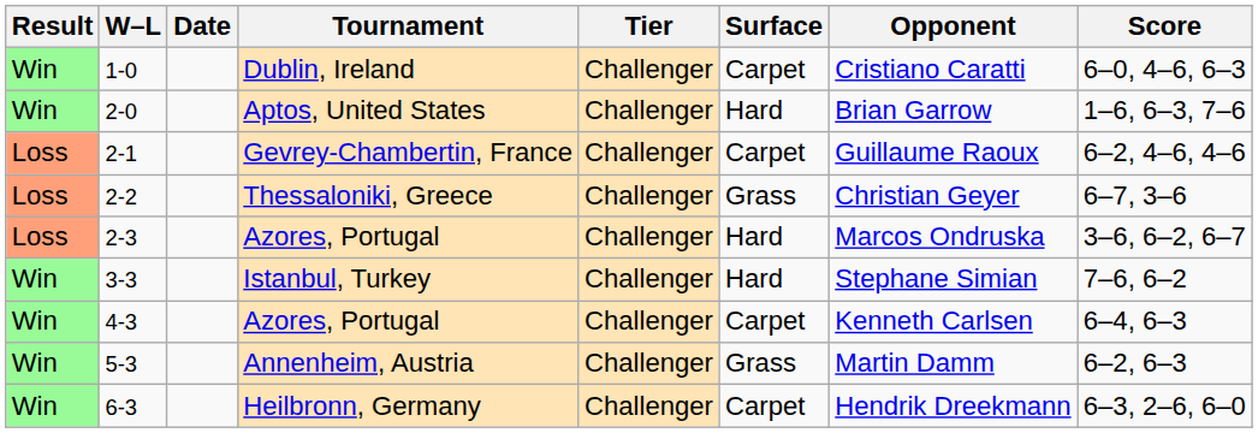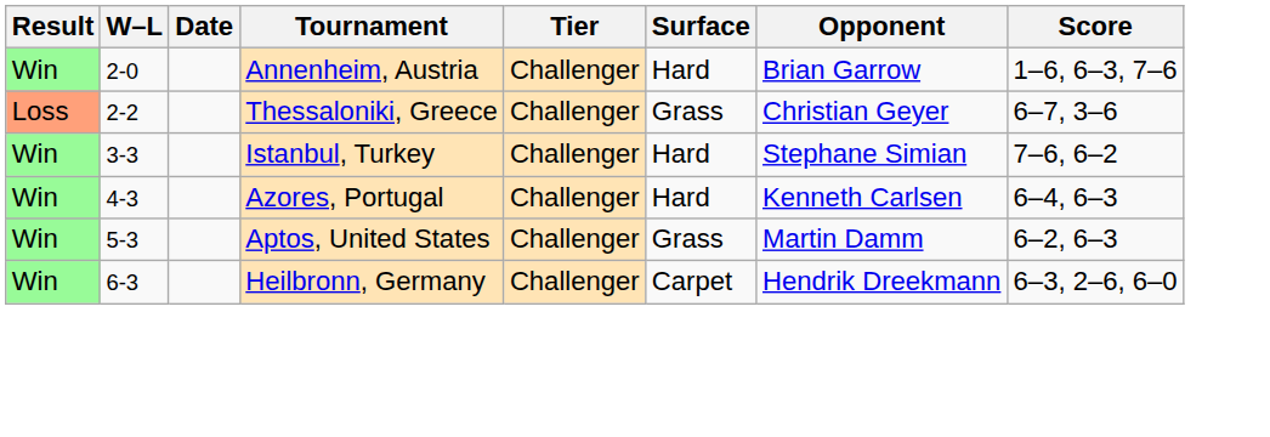 <table class="sortable wikitable">
 <tr>
 <th>Result</th>
 <th class="unsortable">W–L</th>
 <th>Date</th>
 <th>Tournament</th>
 <th>Tier</th>
 <th>Surface</th>
 <th>Opponent</th>
 <th class="unsortable">Score</th>
 </tr>
 <tr>
 <td style="background:#98fb98;">Win</td>
-<td><small>1-0</small></td>
-<td></td>
-<td style="background:moccasin;"><a href='#'>Dublin</a>, Ireland</td>
-<td style="background:moccasin;">Challenger</td>
-<td>Carpet</td>
-<td> <a href='#'>Cristiano Caratti</a></td>
-<td>6–0, 4–6, 6–3</td>
-</tr>
-<tr>
-<td style="background:#98fb98;">Win</td>
 <td><small>2-0</small></td>
 <td></td>
-<td style="background:moccasin;"><a href='#'>Aptos</a>, United States</td>
+<td style="background:moccasin;"><a href='#'>Annenheim</a>, Austria</td>
 <td style="background:moccasin;">Challenger</td>
 <td>Hard</td>
 <td> <a href='#'>Brian Garrow</a></td>
 <td>1–6, 6–3, 7–6</td>
-</tr>
-<tr>
-<td style="background:#ffa07a;">Loss</td>
-<td><small>2-1</small></td>
-<td></td>
-<td style="background:moccasin;"><a href='#'>Gevrey-Chambertin</a>, France</td>
-<td style="background:moccasin;">Challenger</td>
-<td>Carpet</td>
-<td> <a href='#'>Guillaume Raoux</a></td>
-<td>6–2, 4–6, 4–6</td>
 </tr>
 <tr>
 <td style="background:#ffa07a;">Loss</td>
 <td><small>2-2</small></td>
 <td></td>
 <td style="background:moccasin;"><a href='#'>Thessaloniki</a>, Greece</td>
 <td style="background:moccasin;">Challenger</td>
 <td>Grass</td>
 <td> <a href='#'>Christian Geyer</a></td>
 <td>6–7, 3–6</td>
-</tr>
-<tr>
-<td style="background:#ffa07a;">Loss</td>
-<td><small>2-3</small></td>
-<td></td>
-<td style="background:moccasin;"><a href='#'>Azores</a>, Portugal</td>
-<td style="background:moccasin;">Challenger</td>
-<td>Hard</td>
-<td> <a href='#'>Marcos Ondruska</a></td>
-<td>3–6, 6–2, 6–7</td>
 </tr>
 <tr>
 <td style="background:#98fb98;">Win</td>
 <td><small>3-3</small></td>
 <td></td>
 <td style="background:moccasin;"><a href='#'>Istanbul</a>, Turkey</td>
 <td style="background:moccasin;">Challenger</td>
 <td>Hard</td>
 <td> <a href='#'>Stephane Simian</a></td>
 <td>7–6, 6–2</td>
 </tr>
 <tr>
 <td style="background:#98fb98;">Win</td>
 <td><small>4-3</small></td>
 <td></td>
 <td style="background:moccasin;"><a href='#'>Azores</a>, Portugal</td>
 <td style="background:moccasin;">Challenger</td>
-<td>Carpet</td>
+<td>Hard</td>
 <td> <a href='#'>Kenneth Carlsen</a></td>
 <td>6–4, 6–3</td>
 </tr>
 <tr>
 <td style="background:#98fb98;">Win</td>
 <td><small>5-3</small></td>
 <td></td>
-<td style="background:moccasin;"><a href='#'>Annenheim</a>, Austria</td>
+<td style="background:moccasin;"><a href='#'>Aptos</a>, United States</td>
 <td style="background:moccasin;">Challenger</td>
 <td>Grass</td>
 <td> <a href='#'>Martin Damm</a></td>
 <td>6–2, 6–3</td>
 </tr>
 <tr>
 <td style="background:#98fb98;">Win</td>
 <td><small>6-3</small></td>
 <td></td>
 <td style="background:moccasin;"><a href='#'>Heilbronn</a>, Germany</td>
 <td style="background:moccasin;">Challenger</td>
 <td>Carpet</td>
 <td> <a href='#'>Hendrik Dreekmann</a></td>
 <td>6–3, 2–6, 6–0</td>
 </tr>
 </table>
